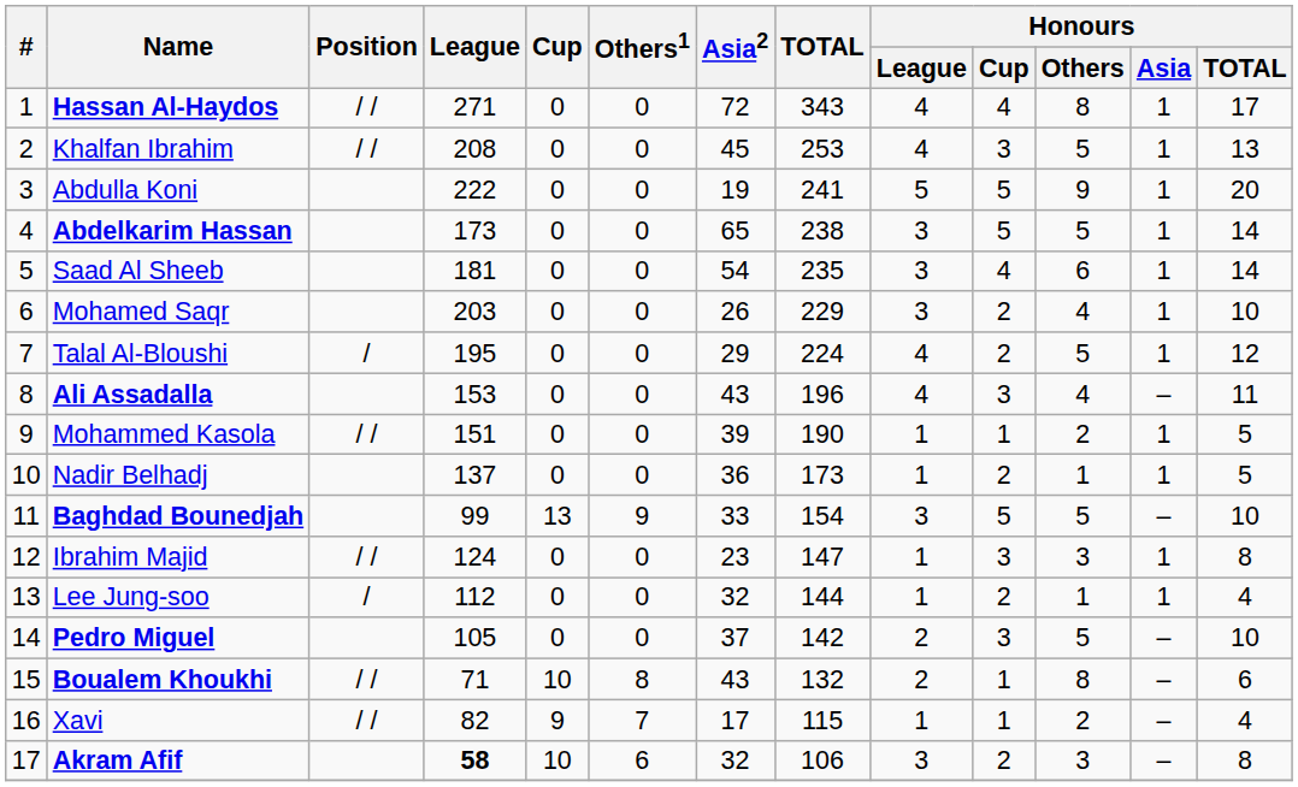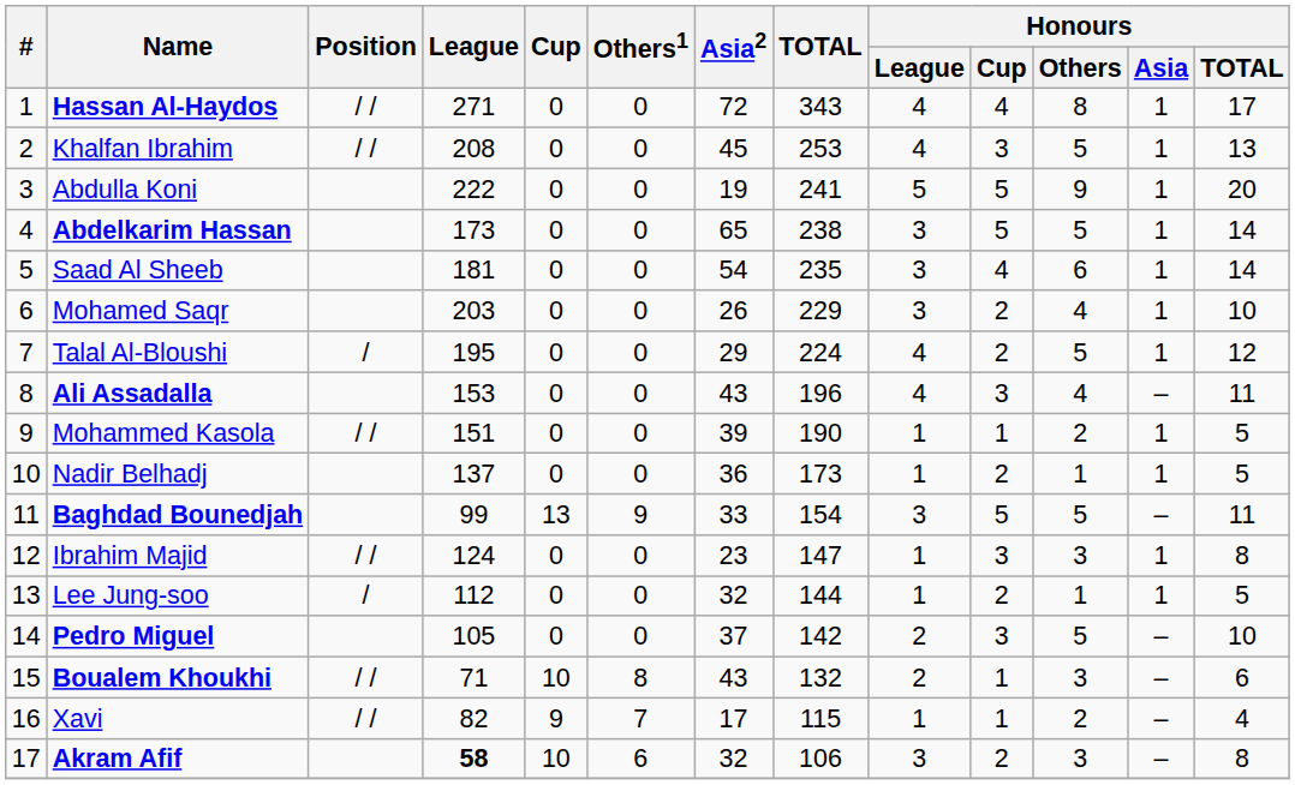 <table class="wikitable plainrowheaders sortable" style="text-align:center;font-size:90%">
 <tr>
 <th rowspan=2>#</th>
 <th rowspan=2>Name</th>
 <th rowspan=2>Position</th>
 <th rowspan=2>League</th>
 <th rowspan=2>Cup</th>
 <th rowspan=2>Others<sup>1</sup><br></th>
 <th rowspan=2><a href='#'>Asia</a><sup>2</sup><br></th>
 <th rowspan=2>TOTAL</th>
 <th colspan=6>Honours</th>
 </tr>
 <tr>
 <th>League</th>
 <th>Cup</th>
 <th>Others</th>
 <th><a href='#'>Asia</a></th>
 <th>TOTAL</th>
 </tr>
 <tr>
 <td>1</td>
 <td align="left"> <strong><a href='#'>Hassan Al-Haydos</a></strong></td>
 <td> /  / </td>
 <td>271</td>
 <td>0</td>
 <td>0</td>
 <td>72</td>
 <td>343</td>
 <td>4</td>
 <td>4</td>
 <td>8</td>
 <td>1</td>
 <td>17</td>
 </tr>
 <tr>
 <td>2</td>
 <td align="left"> <a href='#'>Khalfan Ibrahim</a></td>
 <td> /  / </td>
 <td>208</td>
 <td>0</td>
 <td>0</td>
 <td>45</td>
 <td>253</td>
 <td>4</td>
 <td>3</td>
 <td>5</td>
 <td>1</td>
 <td>13</td>
 </tr>
 <tr>
 <td>3</td>
 <td align="left"> <a href='#'>Abdulla Koni</a></td>
 <td></td>
 <td>222</td>
 <td>0</td>
 <td>0</td>
 <td>19</td>
 <td>241</td>
 <td>5</td>
 <td>5</td>
 <td>9</td>
 <td>1</td>
 <td>20</td>
 </tr>
 <tr>
 <td>4</td>
 <td align="left"> <strong><a href='#'>Abdelkarim Hassan</a></strong></td>
 <td></td>
 <td>173</td>
 <td>0</td>
 <td>0</td>
 <td>65</td>
 <td>238</td>
 <td>3</td>
 <td>5</td>
 <td>5</td>
 <td>1</td>
 <td>14</td>
 </tr>
 <tr>
 <td>5</td>
 <td align="left"> <a href='#'>Saad Al Sheeb</a></td>
 <td></td>
 <td>181</td>
 <td>0</td>
 <td>0</td>
 <td>54</td>
 <td>235</td>
 <td>3</td>
 <td>4</td>
 <td>6</td>
 <td>1</td>
 <td>14</td>
 </tr>
 <tr>
 <td>6</td>
 <td align="left"> <a href='#'>Mohamed Saqr</a></td>
 <td></td>
 <td>203</td>
 <td>0</td>
 <td>0</td>
 <td>26</td>
 <td>229</td>
 <td>3</td>
 <td>2</td>
 <td>4</td>
 <td>1</td>
 <td>10</td>
 </tr>
 <tr>
 <td>7</td>
 <td align="left"> <a href='#'>Talal Al-Bloushi</a></td>
 <td> / </td>
 <td>195</td>
 <td>0</td>
 <td>0</td>
 <td>29</td>
 <td>224</td>
 <td>4</td>
 <td>2</td>
 <td>5</td>
 <td>1</td>
 <td>12</td>
 </tr>
 <tr>
 <td>8</td>
 <td align="left"> <strong><a href='#'>Ali Assadalla</a></strong></td>
 <td></td>
 <td>153</td>
 <td>0</td>
 <td>0</td>
 <td>43</td>
 <td>196</td>
 <td>4</td>
 <td>3</td>
 <td>4</td>
 <td>–</td>
 <td>11</td>
 </tr>
 <tr>
 <td>9</td>
 <td align="left"> <a href='#'>Mohammed Kasola</a></td>
 <td> /  / </td>
 <td>151</td>
 <td>0</td>
 <td>0</td>
 <td>39</td>
 <td>190</td>
 <td>1</td>
 <td>1</td>
 <td>2</td>
 <td>1</td>
 <td>5</td>
 </tr>
 <tr>
 <td>10</td>
 <td align="left"> <a href='#'>Nadir Belhadj</a></td>
 <td></td>
 <td>137</td>
 <td>0</td>
 <td>0</td>
 <td>36</td>
 <td>173</td>
 <td>1</td>
 <td>2</td>
 <td>1</td>
 <td>1</td>
 <td>5</td>
 </tr>
 <tr>
 <td>11</td>
 <td align="left"> <strong><a href='#'>Baghdad Bounedjah</a></strong></td>
 <td></td>
 <td>99</td>
 <td>13</td>
 <td>9</td>
 <td>33</td>
 <td>154</td>
 <td>3</td>
 <td>5</td>
 <td>5</td>
 <td>–</td>
-<td>10</td>
+<td>11</td>
 </tr>
 <tr>
 <td>12</td>
 <td align="left"> <a href='#'>Ibrahim Majid</a></td>
 <td> /  / </td>
 <td>124</td>
 <td>0</td>
 <td>0</td>
 <td>23</td>
 <td>147</td>
 <td>1</td>
 <td>3</td>
 <td>3</td>
 <td>1</td>
 <td>8</td>
 </tr>
 <tr>
 <td>13</td>
 <td align="left"> <a href='#'>Lee Jung-soo</a></td>
 <td> / </td>
 <td>112</td>
 <td>0</td>
 <td>0</td>
 <td>32</td>
 <td>144</td>
 <td>1</td>
 <td>2</td>
 <td>1</td>
 <td>1</td>
-<td>4</td>
+<td>5</td>
 </tr>
 <tr>
 <td>14</td>
 <td align="left"> <strong><a href='#'>Pedro Miguel</a></strong></td>
 <td></td>
 <td>105</td>
 <td>0</td>
 <td>0</td>
 <td>37</td>
 <td>142</td>
 <td>2</td>
 <td>3</td>
 <td>5</td>
 <td>–</td>
 <td>10</td>
 </tr>
 <tr>
 <td>15</td>
 <td align="left"> <strong><a href='#'>Boualem Khoukhi</a></strong></td>
 <td> /  / </td>
 <td>71</td>
 <td>10</td>
 <td>8</td>
 <td>43</td>
 <td>132</td>
 <td>2</td>
 <td>1</td>
-<td>8</td>
+<td>3</td>
 <td>–</td>
 <td>6</td>
 </tr>
 <tr>
 <td>16</td>
 <td align="left"> <a href='#'>Xavi</a></td>
 <td> /  / </td>
 <td>82</td>
 <td>9</td>
 <td>7</td>
 <td>17</td>
 <td>115</td>
 <td>1</td>
 <td>1</td>
 <td>2</td>
 <td>–</td>
 <td>4</td>
 </tr>
 <tr>
 <td>17</td>
 <td align="left"> <strong><a href='#'>Akram Afif</a></strong></td>
 <td></td>
 <td><strong>58</strong></td>
 <td>10</td>
 <td>6</td>
 <td>32</td>
 <td>106</td>
 <td>3</td>
 <td>2</td>
 <td>3</td>
 <td>–</td>
 <td>8</td>
 </tr>
 <tr>
 </tr>
 </table>
